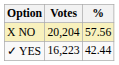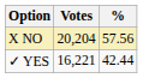 <table class="wikitable">
 <tr>
 <th>Option</th>
 <th>Votes</th>
 <th>%</th>
 </tr>
 <tr>
 <td style=background:#f8f1bd>X NO</td>
 <td style=background:#f8f1bd>20,204</td>
 <td style=background:#f8f1bd>57.56</td>
 </tr>
 <tr>
 <td>✓ YES</td>
-<td>16,223</td>
+<td>16,221</td>
 <td>42.44</td>
 </tr>
 </table>
